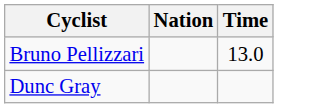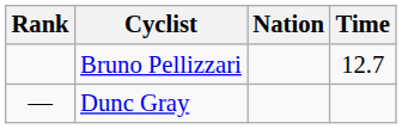 <table class="wikitable sortable" style="text-align:center">
 <tr>
+<th>Rank</th>
 <th>Cyclist</th>
 <th>Nation</th>
 <th>Time</th>
 </tr>
 <tr>
+<td></td>
 <td align=left><a href='#'>Bruno Pellizzari</a></td>
 <td align=left></td>
-<td>13.0</td>
+<td>12.7</td>
 </tr>
 <tr>
+<td data-sort-value=4>—</td>
 <td align=left><a href='#'>Dunc Gray</a></td>
 <td align=left></td>
 <td></td>
 </tr>
 </table>
